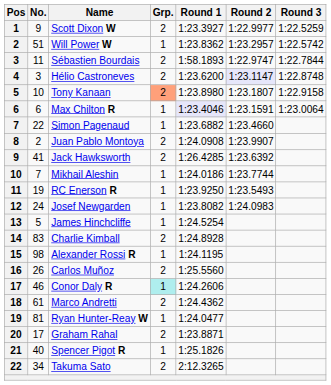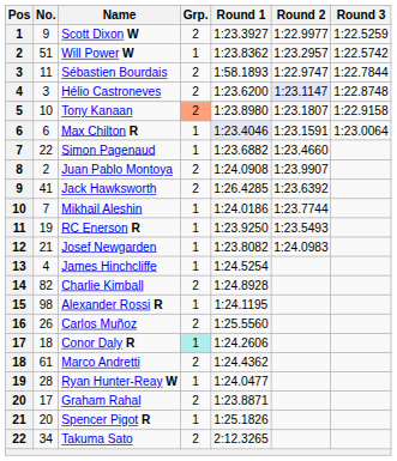 <table class="wikitable sortable" style="text-align:center; font-size: 95%;">
 <tr>
 <th>Pos</th>
 <th>No.</th>
 <th>Name</th>
 <th>Grp.</th>
 <th>Round 1</th>
 <th>Round 2</th>
 <th>Round 3</th>
 </tr>
 <tr>
 <th scope=>1</th>
 <td>9</td>
 <td align="left"> <a href='#'>Scott Dixon</a> <strong><span>W</span></strong></td>
 <td>2</td>
 <td>1:23.3927</td>
 <td>1:22.9977</td>
 <td>1:22.5259</td>
 </tr>
 <tr>
 <th scope=>2</th>
 <td>51</td>
 <td align="left"> <a href='#'>Will Power</a> <strong><span>W</span></strong></td>
 <td>1</td>
 <td>1:23.8362</td>
 <td>1:23.2957</td>
 <td>1:22.5742</td>
 </tr>
 <tr>
 <th scope=>3</th>
 <td>11</td>
 <td align="left"> <a href='#'>Sébastien Bourdais</a></td>
 <td>2</td>
 <td>1:58.1893</td>
 <td>1:22.9747</td>
 <td>1:22.7844</td>
 </tr>
 <tr>
 <th scope=>4</th>
 <td>3</td>
 <td align="left"> <a href='#'>Hélio Castroneves</a></td>
 <td>2</td>
 <td>1:23.6200</td>
 <td style="background: lavender;">1:23.1147</td>
 <td>1:22.8748</td>
 </tr>
 <tr>
 <th scope=>5</th>
 <td>10</td>
 <td align="left"> <a href='#'>Tony Kanaan</a></td>
 <td style="background: lightsalmon;">2</td>
 <td>1:23.8980</td>
 <td>1:23.1807</td>
 <td>1:22.9158</td>
 </tr>
 <tr>
 <th scope=>6</th>
 <td>6</td>
 <td align="left"> <a href='#'>Max Chilton</a> <strong><span>R</span></strong></td>
 <td>1</td>
 <td style="background: lavender;">1:23.4046</td>
 <td>1:23.1591</td>
 <td>1:23.0064</td>
 </tr>
 <tr>
 <th scope=>7</th>
 <td>22</td>
 <td align="left"> <a href='#'>Simon Pagenaud</a></td>
 <td>1</td>
 <td>1:23.6882</td>
 <td>1:23.4660</td>
 <td></td>
 </tr>
 <tr>
 <th scope=>8</th>
 <td>2</td>
 <td align="left"> <a href='#'>Juan Pablo Montoya</a></td>
 <td>2</td>
 <td>1:24.0908</td>
 <td>1:23.9907</td>
 <td></td>
 </tr>
 <tr>
 <th scope=>9</th>
 <td>41</td>
 <td align="left"> <a href='#'>Jack Hawksworth</a></td>
 <td>2</td>
 <td>1:26.4285</td>
 <td>1:23.6392</td>
 <td></td>
 </tr>
 <tr>
 <th scope=>10</th>
 <td>7</td>
 <td align="left"> <a href='#'>Mikhail Aleshin</a></td>
 <td>1</td>
 <td>1:24.0186</td>
 <td>1:23.7744</td>
 <td></td>
 </tr>
 <tr>
 <th scope=>11</th>
 <td>19</td>
 <td align="left"> <a href='#'>RC Enerson</a> <strong><span>R</span></strong></td>
 <td>1</td>
 <td>1:23.9250</td>
 <td>1:23.5493</td>
 <td></td>
 </tr>
 <tr>
 <th scope=>12</th>
-<td>24</td>
+<td>21</td>
 <td align="left"> <a href='#'>Josef Newgarden</a></td>
 <td>1</td>
 <td>1:23.8082</td>
 <td>1:24.0983</td>
 <td></td>
 </tr>
 <tr>
 <th scope=>13</th>
-<td>5</td>
+<td>4</td>
 <td align="left"> <a href='#'>James Hinchcliffe</a></td>
 <td>1</td>
 <td>1:24.5254</td>
 <td></td>
 <td></td>
 </tr>
 <tr>
 <th scope=>14</th>
-<td>83</td>
+<td>82</td>
 <td align="left"> <a href='#'>Charlie Kimball</a></td>
 <td>2</td>
 <td>1:24.8928</td>
 <td></td>
 <td></td>
 </tr>
 <tr>
 <th scope=>15</th>
 <td>98</td>
 <td align="left"> <a href='#'>Alexander Rossi</a> <strong><span>R</span></strong></td>
 <td>1</td>
 <td>1:24.1195</td>
 <td></td>
 <td></td>
 </tr>
 <tr>
 <th scope=>16</th>
 <td>26</td>
 <td align="left"> <a href='#'>Carlos Muñoz</a></td>
 <td>2</td>
 <td>1:25.5560</td>
 <td></td>
 <td></td>
 </tr>
 <tr>
 <th scope=>17</th>
-<td>46</td>
+<td>18</td>
 <td align="left"> <a href='#'>Conor Daly</a> <strong><span>R</span></strong></td>
 <td style="background: paleturquoise;">1</td>
 <td>1:24.2606</td>
 <td></td>
 <td></td>
 </tr>
 <tr>
 <th scope=>18</th>
 <td>61</td>
 <td align="left"> <a href='#'>Marco Andretti</a></td>
 <td>2</td>
 <td>1:24.4362</td>
 <td></td>
 <td></td>
 </tr>
 <tr>
 <th scope=>19</th>
-<td>81</td>
+<td>28</td>
 <td align="left"> <a href='#'>Ryan Hunter-Reay</a> <strong><span>W</span></strong></td>
 <td>1</td>
 <td>1:24.0477</td>
 <td></td>
 <td></td>
 </tr>
 <tr>
 <th scope=>20</th>
 <td>17</td>
 <td align="left"> <a href='#'>Graham Rahal</a></td>
 <td>2</td>
 <td>1:23.8871</td>
 <td></td>
 <td></td>
 </tr>
 <tr>
 <th scope=>21</th>
-<td>40</td>
+<td>20</td>
 <td align="left"> <a href='#'>Spencer Pigot</a> <strong><span>R</span></strong></td>
 <td>1</td>
 <td>1:25.1826</td>
 <td></td>
 <td></td>
 </tr>
 <tr>
 <th scope=>22</th>
 <td>34</td>
 <td align="left"> <a href='#'>Takuma Sato</a></td>
 <td>2</td>
 <td>2:12.3265</td>
 <td></td>
 <td></td>
 </tr>
 <tr>
 <th colspan=11></th>
 </tr>
 </table>
